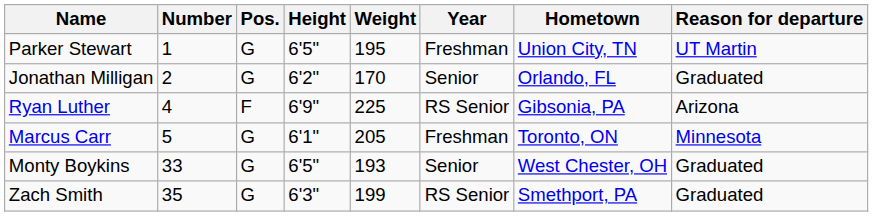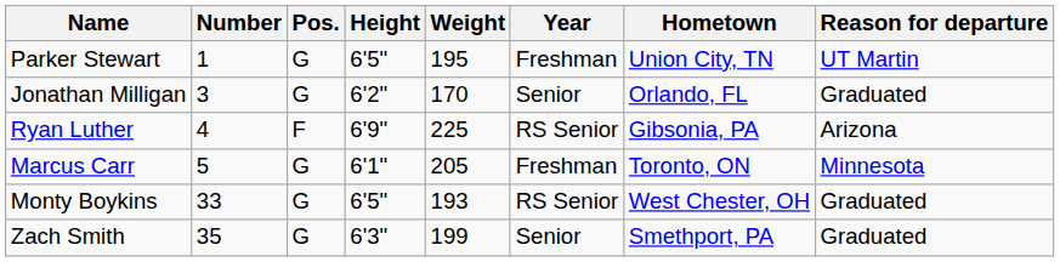 <table class="wikitable sortable" border="1">
 <tr>
 <th>Name</th>
 <th>Number</th>
 <th>Pos.</th>
 <th>Height</th>
 <th>Weight</th>
 <th>Year</th>
 <th>Hometown</th>
 <th class="unsortable">Reason for departure</th>
 </tr>
 <tr>
 <td>Parker Stewart</td>
 <td>1</td>
 <td>G</td>
 <td>6'5"</td>
 <td>195</td>
 <td>Freshman</td>
 <td><a href='#'>Union City, TN</a></td>
 <td><a href='#'>UT Martin</a></td>
 </tr>
 <tr>
 <td>Jonathan Milligan</td>
-<td>2</td>
+<td>3</td>
 <td>G</td>
 <td>6'2"</td>
 <td>170</td>
 <td>Senior</td>
 <td><a href='#'>Orlando, FL</a></td>
 <td>Graduated</td>
 </tr>
 <tr>
 <td><a href='#'>Ryan Luther</a></td>
 <td>4</td>
 <td>F</td>
 <td>6'9"</td>
 <td>225</td>
 <td>RS Senior</td>
 <td><a href='#'>Gibsonia, PA</a></td>
 <td>Arizona</td>
 </tr>
 <tr>
 <td><a href='#'>Marcus Carr</a></td>
 <td>5</td>
 <td>G</td>
 <td>6'1"</td>
 <td>205</td>
 <td>Freshman</td>
 <td><a href='#'>Toronto, ON</a></td>
 <td><a href='#'>Minnesota</a></td>
 </tr>
 <tr>
 <td>Monty Boykins</td>
 <td>33</td>
 <td>G</td>
 <td>6'5"</td>
 <td>193</td>
-<td>Senior</td>
+<td>RS Senior</td>
 <td><a href='#'>West Chester, OH</a></td>
 <td>Graduated</td>
 </tr>
 <tr>
 <td>Zach Smith</td>
 <td>35</td>
 <td>G</td>
 <td>6'3"</td>
 <td>199</td>
-<td>RS Senior</td>
+<td>Senior</td>
 <td><a href='#'>Smethport, PA</a></td>
 <td>Graduated</td>
 </tr>
 </table>
